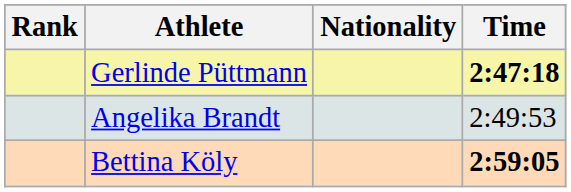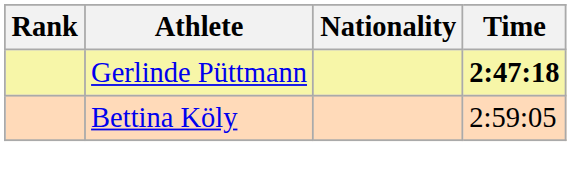 <table class="wikitable sortable">
 <tr>
 <th>Rank</th>
 <th>Athlete</th>
 <th>Nationality</th>
 <th>Time</th>
 </tr>
 <tr bgcolor=#F7F6A8>
 <td align=center></td>
 <td><a href='#'>Gerlinde Püttmann</a></td>
 <td></td>
 <td><strong>2:47:18</strong></td>
 </tr>
-<tr bgcolor=#DCE5E5>
-<td align=center></td>
-<td><a href='#'>Angelika Brandt</a></td>
-<td></td>
-<td>2:49:53</td>
-</tr>
 <tr bgcolor=#FFDAB9>
 <td align=center></td>
 <td><a href='#'>Bettina Köly</a></td>
 <td></td>
-<td><strong>2:59:05</strong></td>
+<td>2:59:05</td>
 </tr>
 </table>
